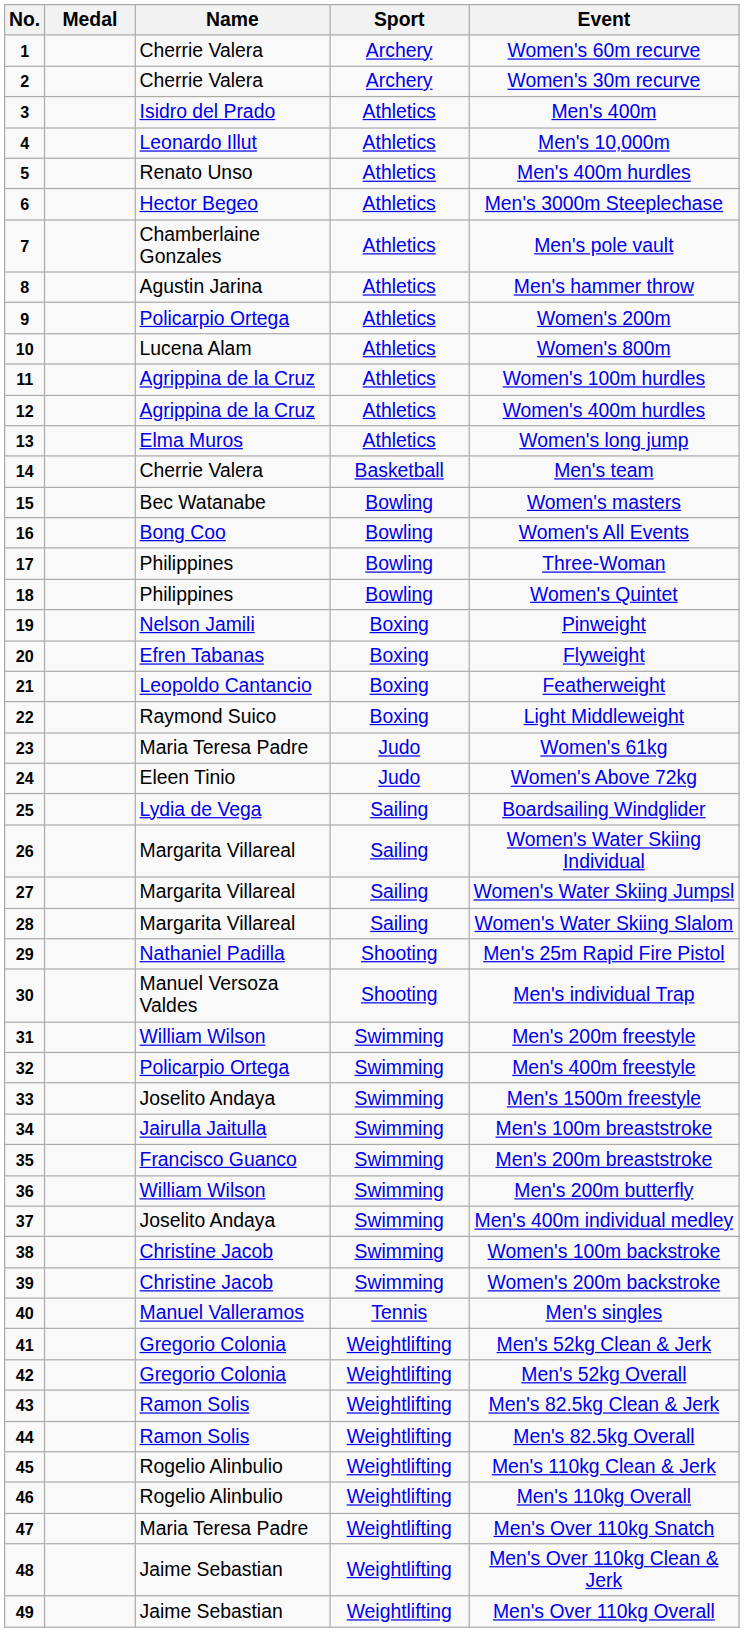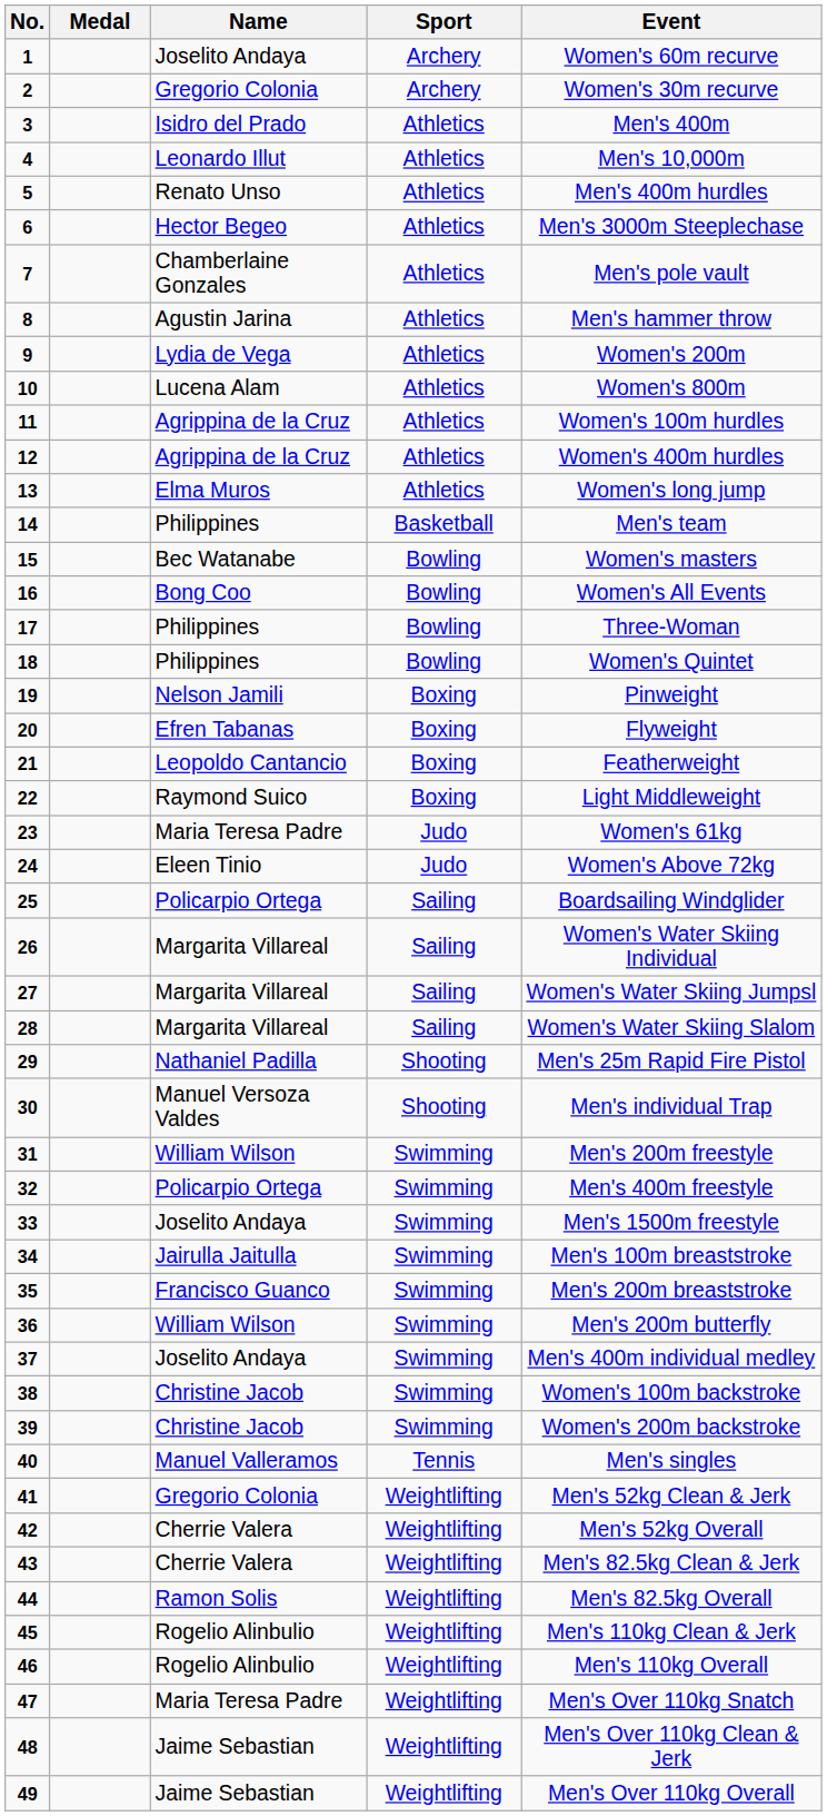 <table class="wikitable" style="font-size:100%; text-align:center;">
 <tr>
 <th width="10">No.</th>
 <th width="70">Medal</th>
 <th width="160">Name</th>
 <th width="110">Sport</th>
 <th width="230">Event</th>
 </tr>
 <tr>
 <td><small><strong>1</strong></small></td>
 <td></td>
-<td align=left>Cherrie Valera</td>
+<td align=left>Joselito Andaya</td>
 <td> <a href='#'>Archery</a></td>
 <td><a href='#'>Women's 60m recurve</a></td>
 </tr>
 <tr>
 <td><small><strong>2</strong></small></td>
 <td></td>
-<td align=left>Cherrie Valera</td>
+<td align=left><a href='#'>Gregorio Colonia</a></td>
 <td> <a href='#'>Archery</a></td>
 <td><a href='#'>Women's 30m recurve</a></td>
 </tr>
 <tr>
 <td><small><strong>3</strong></small></td>
 <td></td>
 <td align=left><a href='#'>Isidro del Prado</a></td>
 <td> <a href='#'>Athletics</a></td>
 <td><a href='#'>Men's 400m</a></td>
 </tr>
 <tr>
 <td><small><strong>4</strong></small></td>
 <td></td>
 <td align=left><a href='#'>Leonardo Illut</a></td>
 <td> <a href='#'>Athletics</a></td>
 <td><a href='#'>Men's 10,000m</a></td>
 </tr>
 <tr>
 <td><small><strong>5</strong></small></td>
 <td></td>
 <td align=left>Renato Unso</td>
 <td> <a href='#'>Athletics</a></td>
 <td><a href='#'>Men's 400m hurdles</a></td>
 </tr>
 <tr>
 <td><small><strong>6</strong></small></td>
 <td></td>
 <td align=left><a href='#'>Hector Begeo</a></td>
 <td> <a href='#'>Athletics</a></td>
 <td><a href='#'>Men's 3000m Steeplechase</a></td>
 </tr>
 <tr>
 <td><small><strong>7</strong></small></td>
 <td></td>
 <td align=left>Chamberlaine Gonzales</td>
 <td> <a href='#'>Athletics</a></td>
 <td><a href='#'>Men's pole vault</a></td>
 </tr>
 <tr>
 <td><small><strong>8</strong></small></td>
 <td></td>
 <td align=left>Agustin Jarina</td>
 <td> <a href='#'>Athletics</a></td>
 <td><a href='#'>Men's hammer throw</a></td>
 </tr>
 <tr>
 <td><small><strong>9</strong></small></td>
 <td></td>
-<td align=left><a href='#'>Policarpio Ortega</a></td>
+<td align=left><a href='#'>Lydia de Vega</a></td>
 <td> <a href='#'>Athletics</a></td>
 <td><a href='#'>Women's 200m</a></td>
 </tr>
 <tr>
 <td><small><strong>10</strong></small></td>
 <td></td>
 <td align=left>Lucena Alam</td>
 <td> <a href='#'>Athletics</a></td>
 <td><a href='#'>Women's 800m</a></td>
 </tr>
 <tr>
 <td><small><strong>11</strong></small></td>
 <td></td>
 <td align=left><a href='#'>Agrippina de la Cruz</a></td>
 <td> <a href='#'>Athletics</a></td>
 <td><a href='#'>Women's 100m hurdles</a></td>
 </tr>
 <tr>
 <td><small><strong>12</strong></small></td>
 <td></td>
 <td align=left><a href='#'>Agrippina de la Cruz</a></td>
 <td> <a href='#'>Athletics</a></td>
 <td><a href='#'>Women's 400m hurdles</a></td>
 </tr>
 <tr>
 <td><small><strong>13</strong></small></td>
 <td></td>
 <td align=left><a href='#'>Elma Muros</a></td>
 <td> <a href='#'>Athletics</a></td>
 <td><a href='#'>Women's long jump</a></td>
 </tr>
 <tr>
 <td><small><strong>14</strong></small></td>
 <td></td>
-<td align=left>Cherrie Valera</td>
+<td align=left>Philippines</td>
 <td> <a href='#'>Basketball</a></td>
 <td><a href='#'>Men's team</a></td>
 </tr>
 <tr>
 <td><small><strong>15</strong></small></td>
 <td></td>
 <td align=left>Bec Watanabe</td>
 <td> <a href='#'>Bowling</a></td>
 <td><a href='#'>Women's masters</a></td>
 </tr>
 <tr>
 <td><small><strong>16</strong></small></td>
 <td></td>
 <td align=left><a href='#'>Bong Coo</a></td>
 <td> <a href='#'>Bowling</a></td>
 <td><a href='#'>Women's All Events</a></td>
 </tr>
 <tr>
 <td><small><strong>17</strong></small></td>
 <td></td>
 <td align=left>Philippines</td>
 <td> <a href='#'>Bowling</a></td>
 <td><a href='#'>Three-Woman</a></td>
 </tr>
 <tr>
 <td><small><strong>18</strong></small></td>
 <td></td>
 <td align=left>Philippines</td>
 <td> <a href='#'>Bowling</a></td>
 <td><a href='#'>Women's Quintet</a></td>
 </tr>
 <tr>
 <td><small><strong>19</strong></small></td>
 <td></td>
 <td align=left><a href='#'>Nelson Jamili</a></td>
 <td> <a href='#'>Boxing</a></td>
 <td><a href='#'>Pinweight</a></td>
 </tr>
 <tr>
 <td><small><strong>20</strong></small></td>
 <td></td>
 <td align=left><a href='#'>Efren Tabanas</a></td>
 <td> <a href='#'>Boxing</a></td>
 <td><a href='#'>Flyweight</a></td>
 </tr>
 <tr>
 <td><small><strong>21</strong></small></td>
 <td></td>
 <td align=left><a href='#'>Leopoldo Cantancio</a></td>
 <td> <a href='#'>Boxing</a></td>
 <td><a href='#'>Featherweight</a></td>
 </tr>
 <tr>
 <td><small><strong>22</strong></small></td>
 <td></td>
 <td align=left>Raymond Suico</td>
 <td> <a href='#'>Boxing</a></td>
 <td><a href='#'>Light Middleweight</a></td>
 </tr>
 <tr>
 <td><small><strong>23</strong></small></td>
 <td></td>
 <td align=left>Maria Teresa Padre</td>
 <td> <a href='#'>Judo</a></td>
 <td><a href='#'>Women's 61kg</a></td>
 </tr>
 <tr>
 <td><small><strong>24</strong></small></td>
 <td></td>
 <td align=left>Eleen Tinio</td>
 <td> <a href='#'>Judo</a></td>
 <td><a href='#'>Women's Above 72kg</a></td>
 </tr>
 <tr>
 <td><small><strong>25</strong></small></td>
 <td></td>
-<td align=left><a href='#'>Lydia de Vega</a></td>
+<td align=left><a href='#'>Policarpio Ortega</a></td>
 <td> <a href='#'>Sailing</a></td>
 <td><a href='#'>Boardsailing Windglider</a></td>
 </tr>
 <tr>
 <td><small><strong>26</strong></small></td>
 <td></td>
 <td align=left>Margarita Villareal</td>
 <td> <a href='#'>Sailing</a></td>
 <td><a href='#'>Women's Water Skiing Individual</a></td>
 </tr>
 <tr>
 <td><small><strong>27</strong></small></td>
 <td></td>
 <td align=left>Margarita Villareal</td>
 <td> <a href='#'>Sailing</a></td>
 <td><a href='#'>Women's Water Skiing Jumpsl</a></td>
 </tr>
 <tr>
 <td><small><strong>28</strong></small></td>
 <td></td>
 <td align=left>Margarita Villareal</td>
 <td> <a href='#'>Sailing</a></td>
 <td><a href='#'>Women's Water Skiing Slalom</a></td>
 </tr>
 <tr>
 <td><small><strong>29</strong></small></td>
 <td></td>
 <td align=left><a href='#'>Nathaniel Padilla</a></td>
 <td> <a href='#'>Shooting</a></td>
 <td><a href='#'>Men's 25m Rapid Fire Pistol</a></td>
 </tr>
 <tr>
 <td><small><strong>30</strong></small></td>
 <td></td>
 <td align=left>Manuel Versoza Valdes</td>
 <td> <a href='#'>Shooting</a></td>
 <td><a href='#'>Men's individual Trap</a></td>
 </tr>
 <tr>
 <td><small><strong>31</strong></small></td>
 <td></td>
 <td align=left><a href='#'>William Wilson</a></td>
 <td> <a href='#'>Swimming</a></td>
 <td><a href='#'>Men's 200m freestyle</a></td>
 </tr>
 <tr>
 <td><small><strong>32</strong></small></td>
 <td></td>
 <td align=left><a href='#'>Policarpio Ortega</a></td>
 <td> <a href='#'>Swimming</a></td>
 <td><a href='#'>Men's 400m freestyle</a></td>
 </tr>
 <tr>
 <td><small><strong>33</strong></small></td>
 <td></td>
 <td align=left>Joselito Andaya</td>
 <td> <a href='#'>Swimming</a></td>
 <td><a href='#'>Men's 1500m freestyle</a></td>
 </tr>
 <tr>
 <td><small><strong>34</strong></small></td>
 <td></td>
 <td align=left><a href='#'>Jairulla Jaitulla</a></td>
 <td> <a href='#'>Swimming</a></td>
 <td><a href='#'>Men's 100m breaststroke</a></td>
 </tr>
 <tr>
 <td><small><strong>35</strong></small></td>
 <td></td>
 <td align=left><a href='#'>Francisco Guanco</a></td>
 <td> <a href='#'>Swimming</a></td>
 <td><a href='#'>Men's 200m breaststroke</a></td>
 </tr>
 <tr>
 <td><small><strong>36</strong></small></td>
 <td></td>
 <td align=left><a href='#'>William Wilson</a></td>
 <td> <a href='#'>Swimming</a></td>
 <td><a href='#'>Men's 200m butterfly</a></td>
 </tr>
 <tr>
 <td><small><strong>37</strong></small></td>
 <td></td>
 <td align=left>Joselito Andaya</td>
 <td> <a href='#'>Swimming</a></td>
 <td><a href='#'>Men's 400m individual medley</a></td>
 </tr>
 <tr>
 <td><small><strong>38</strong></small></td>
 <td></td>
 <td align=left><a href='#'>Christine Jacob</a></td>
 <td> <a href='#'>Swimming</a></td>
 <td><a href='#'>Women's 100m backstroke</a></td>
 </tr>
 <tr>
 <td><small><strong>39</strong></small></td>
 <td></td>
 <td align=left><a href='#'>Christine Jacob</a></td>
 <td> <a href='#'>Swimming</a></td>
 <td><a href='#'>Women's 200m backstroke</a></td>
 </tr>
 <tr>
 <td><small><strong>40</strong></small></td>
 <td></td>
 <td align=left><a href='#'>Manuel Valleramos</a></td>
 <td> <a href='#'>Tennis</a></td>
 <td><a href='#'>Men's singles</a></td>
 </tr>
 <tr>
 <td><small><strong>41</strong></small></td>
 <td></td>
 <td align=left><a href='#'>Gregorio Colonia</a></td>
 <td> <a href='#'>Weightlifting</a></td>
 <td><a href='#'>Men's 52kg Clean & Jerk</a></td>
 </tr>
 <tr>
 <td><small><strong>42</strong></small></td>
 <td></td>
-<td align=left><a href='#'>Gregorio Colonia</a></td>
+<td align=left>Cherrie Valera</td>
 <td> <a href='#'>Weightlifting</a></td>
 <td><a href='#'>Men's 52kg Overall</a></td>
 </tr>
 <tr>
 <td><small><strong>43</strong></small></td>
 <td></td>
-<td align=left><a href='#'>Ramon Solis</a></td>
+<td align=left>Cherrie Valera</td>
 <td> <a href='#'>Weightlifting</a></td>
 <td><a href='#'>Men's 82.5kg Clean & Jerk</a></td>
 </tr>
 <tr>
 <td><small><strong>44</strong></small></td>
 <td></td>
 <td align=left><a href='#'>Ramon Solis</a></td>
 <td> <a href='#'>Weightlifting</a></td>
 <td><a href='#'>Men's 82.5kg Overall</a></td>
 </tr>
 <tr>
 <td><small><strong>45</strong></small></td>
 <td></td>
 <td align=left>Rogelio Alinbulio</td>
 <td> <a href='#'>Weightlifting</a></td>
 <td><a href='#'>Men's 110kg Clean & Jerk</a></td>
 </tr>
 <tr>
 <td><small><strong>46</strong></small></td>
 <td></td>
 <td align=left>Rogelio Alinbulio</td>
 <td> <a href='#'>Weightlifting</a></td>
 <td><a href='#'>Men's 110kg Overall</a></td>
 </tr>
 <tr>
 <td><small><strong>47</strong></small></td>
 <td></td>
 <td align=left>Maria Teresa Padre</td>
 <td> <a href='#'>Weightlifting</a></td>
 <td><a href='#'>Men's Over 110kg Snatch</a></td>
 </tr>
 <tr>
 <td><small><strong>48</strong></small></td>
 <td></td>
 <td align=left>Jaime Sebastian</td>
 <td> <a href='#'>Weightlifting</a></td>
 <td><a href='#'>Men's Over 110kg Clean & Jerk</a></td>
 </tr>
 <tr>
 <td><small><strong>49</strong></small></td>
 <td></td>
 <td align=left>Jaime Sebastian</td>
 <td> <a href='#'>Weightlifting</a></td>
 <td><a href='#'>Men's Over 110kg Overall</a></td>
 </tr>
 </table>
